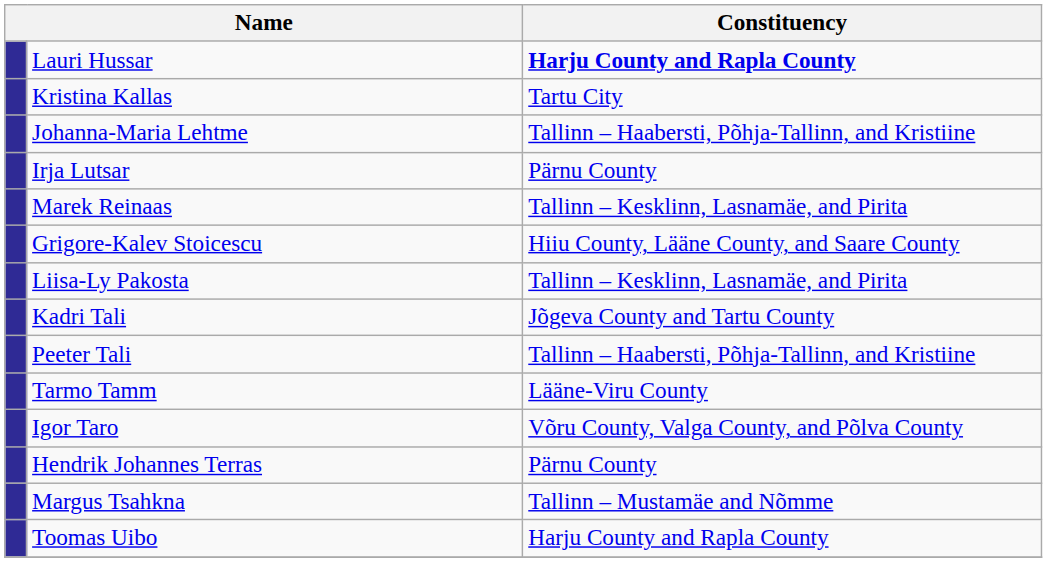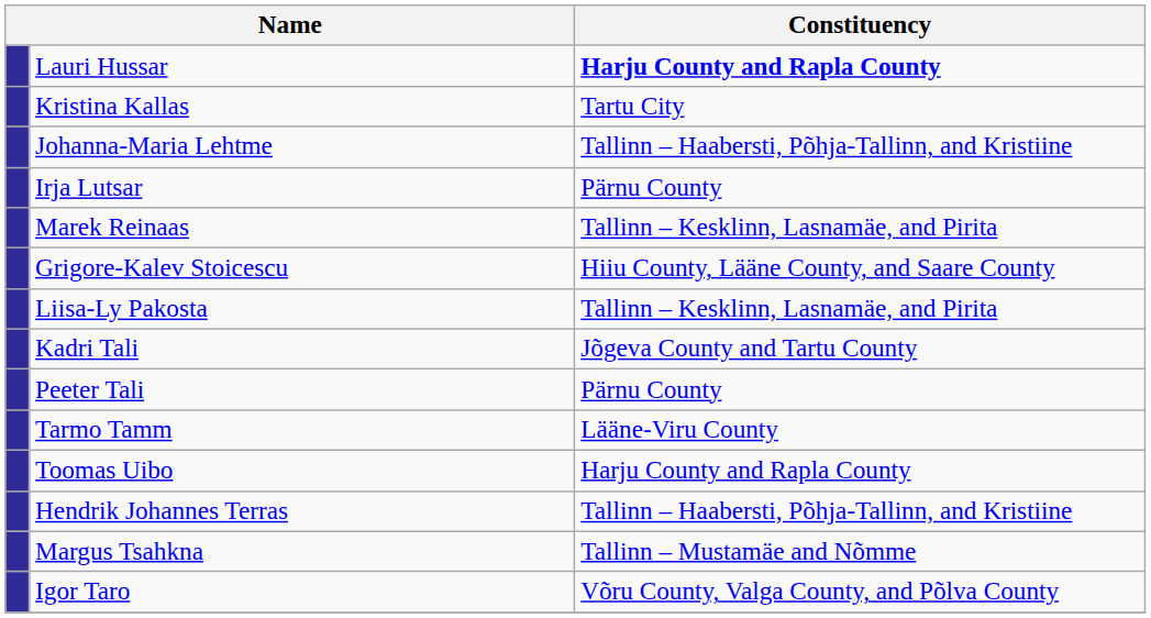 <table class="wikitable collapsible collapsed">
 <tr>
 <th colspan=2 width=350>Name</th>
 <th width=350>Constituency</th>
 </tr>
 <tr>
 <td style="background-color:#2f2a95"></td>
 <td><a href='#'>Lauri Hussar</a></td>
 <td><strong><a href='#'>Harju County and Rapla County</a></strong></td>
 </tr>
 <tr>
 <td style="background-color:#2f2a95"></td>
 <td><a href='#'>Kristina Kallas</a></td>
 <td><a href='#'>Tartu City</a></td>
 </tr>
 <tr>
 <td style="background-color:#2f2a95"></td>
 <td><a href='#'>Johanna-Maria Lehtme</a></td>
 <td><a href='#'>Tallinn – Haabersti, Põhja-Tallinn, and Kristiine</a></td>
 </tr>
 <tr>
 <td style="background-color:#2f2a95"></td>
 <td><a href='#'>Irja Lutsar</a></td>
 <td><a href='#'>Pärnu County</a></td>
 </tr>
 <tr>
 <td style="background-color:#2f2a95"></td>
 <td><a href='#'>Marek Reinaas</a></td>
 <td><a href='#'>Tallinn – Kesklinn, Lasnamäe, and Pirita</a></td>
 </tr>
 <tr>
 <td style="background-color:#2f2a95"></td>
 <td><a href='#'>Grigore-Kalev Stoicescu</a></td>
 <td><a href='#'>Hiiu County, Lääne County, and Saare County</a></td>
 </tr>
 <tr>
 <td style="background-color:#2f2a95"></td>
 <td><a href='#'>Liisa-Ly Pakosta</a></td>
 <td><a href='#'>Tallinn – Kesklinn, Lasnamäe, and Pirita</a></td>
 </tr>
 <tr>
 <td style="background-color:#2f2a95"></td>
 <td><a href='#'>Kadri Tali</a></td>
 <td><a href='#'>Jõgeva County and Tartu County</a></td>
 </tr>
 <tr>
 <td style="background-color:#2f2a95"></td>
 <td><a href='#'>Peeter Tali</a></td>
-<td><a href='#'>Tallinn – Haabersti, Põhja-Tallinn, and Kristiine</a></td>
+<td><a href='#'>Pärnu County</a></td>
 </tr>
 <tr>
 <td style="background-color:#2f2a95"></td>
 <td><a href='#'>Tarmo Tamm</a></td>
 <td><a href='#'>Lääne-Viru County</a></td>
 </tr>
 <tr>
 <td style="background-color:#2f2a95"></td>
-<td><a href='#'>Igor Taro</a></td>
-<td><a href='#'>Võru County, Valga County, and Põlva County</a></td>
+<td><a href='#'>Toomas Uibo</a></td>
+<td><a href='#'>Harju County and Rapla County</a></td>
 </tr>
 <tr>
 <td style="background-color:#2f2a95"></td>
 <td><a href='#'>Hendrik Johannes Terras</a></td>
-<td><a href='#'>Pärnu County</a></td>
+<td><a href='#'>Tallinn – Haabersti, Põhja-Tallinn, and Kristiine</a></td>
 </tr>
 <tr>
 <td style="background-color:#2f2a95"></td>
 <td><a href='#'>Margus Tsahkna</a></td>
 <td><a href='#'>Tallinn – Mustamäe and Nõmme</a></td>
 </tr>
 <tr>
 <td style="background-color:#2f2a95"></td>
-<td><a href='#'>Toomas Uibo</a></td>
-<td><a href='#'>Harju County and Rapla County</a></td>
+<td><a href='#'>Igor Taro</a></td>
+<td><a href='#'>Võru County, Valga County, and Põlva County</a></td>
 </tr>
 <tr>
 </tr>
 </table>
